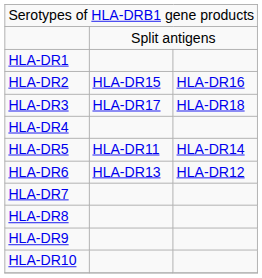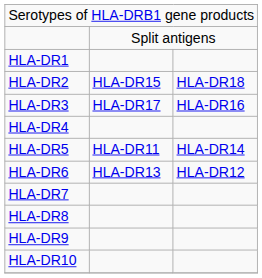 <table class="wikitable" align="right">
 <tr>
 <td colspan = "3">Serotypes of <a href='#'>HLA-DRB1</a> gene products</td>
 </tr>
 <tr>
 <td><strong> </strong></td>
 <td colspan = "2" align="center">Split antigens</td>
 </tr>
 <tr>
 <td><a href='#'>HLA-DR1</a></td>
 <td></td>
 <td></td>
 </tr>
 <tr>
 <td><a href='#'>HLA-DR2</a></td>
 <td><a href='#'>HLA-DR15</a></td>
-<td><a href='#'>HLA-DR16</a></td>
+<td><a href='#'>HLA-DR18</a></td>
 </tr>
 <tr>
 <td><a href='#'>HLA-DR3</a></td>
 <td><a href='#'>HLA-DR17</a></td>
-<td><a href='#'>HLA-DR18</a></td>
+<td><a href='#'>HLA-DR16</a></td>
 </tr>
 <tr>
 <td><a href='#'>HLA-DR4</a></td>
 <td></td>
 <td></td>
 </tr>
 <tr>
 <td><a href='#'>HLA-DR5</a></td>
 <td><a href='#'>HLA-DR11</a></td>
 <td><a href='#'>HLA-DR14</a></td>
 </tr>
 <tr>
 <td><a href='#'>HLA-DR6</a></td>
 <td><a href='#'>HLA-DR13</a></td>
 <td><a href='#'>HLA-DR12</a></td>
 </tr>
 <tr>
 <td><a href='#'>HLA-DR7</a></td>
 <td></td>
 <td></td>
 </tr>
 <tr>
 <td><a href='#'>HLA-DR8</a></td>
 <td></td>
 <td></td>
 </tr>
 <tr>
 <td><a href='#'>HLA-DR9</a></td>
 <td></td>
 <td></td>
 </tr>
 <tr>
 <td><a href='#'>HLA-DR10</a></td>
 <td></td>
 <td></td>
 </tr>
 <tr>
 </tr>
 </table>
